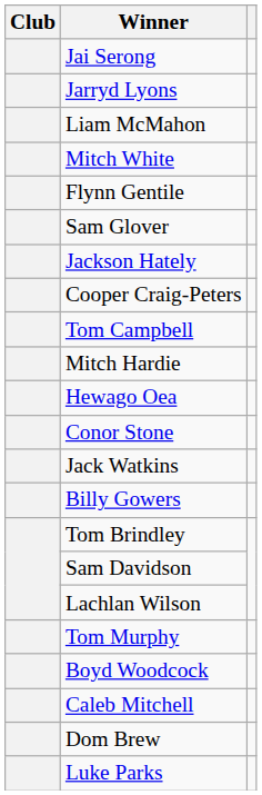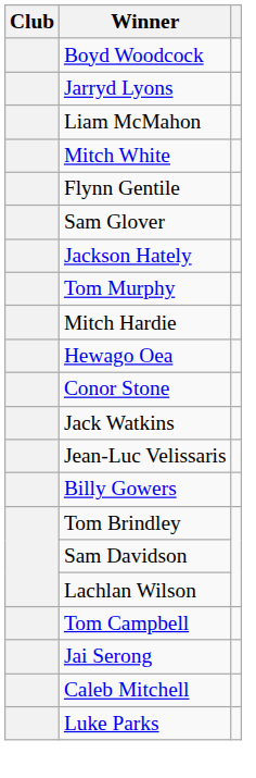 <table class="wikitable plainrowheaders">
 <tr>
 <th>Club</th>
 <th>Winner</th>
 <th></th>
 </tr>
 <tr>
 <th style="text-align:left"></th>
-<td><a href='#'>Jai Serong</a></td>
+<td><a href='#'>Boyd Woodcock</a></td>
 <td align="center"></td>
 </tr>
 <tr>
 <th style="text-align:left"></th>
 <td><a href='#'>Jarryd Lyons</a></td>
 <td align="center"></td>
 </tr>
 <tr>
 <th style="text-align:left"></th>
 <td>Liam McMahon</td>
 <td align="center"></td>
 </tr>
 <tr>
 <th style="text-align:left"></th>
 <td><a href='#'>Mitch White</a></td>
 <td align="center"></td>
 </tr>
 <tr>
 <th style="text-align:left"></th>
 <td>Flynn Gentile</td>
 <td align="center"></td>
 </tr>
 <tr>
 <th style="text-align:left"></th>
 <td>Sam Glover</td>
 <td align="center"></td>
 </tr>
 <tr>
 <th style="text-align:left"></th>
 <td><a href='#'>Jackson Hately</a></td>
 <td align="center"></td>
 </tr>
 <tr>
 <th style="text-align:left"></th>
-<td>Cooper Craig-Peters</td>
-<td align="center"></td>
-</tr>
-<tr>
-<th style="text-align:left"></th>
-<td><a href='#'>Tom Campbell</a></td>
+<td><a href='#'>Tom Murphy</a></td>
 <td align="center"></td>
 </tr>
 <tr>
 <th style="text-align:left"></th>
 <td>Mitch Hardie</td>
 <td align="center"></td>
 </tr>
 <tr>
 <th style="text-align:left"></th>
 <td><a href='#'>Hewago Oea</a></td>
 <td align="center"></td>
 </tr>
 <tr>
 <th style="text-align:left"></th>
 <td><a href='#'>Conor Stone</a></td>
 <td align="center"></td>
 </tr>
 <tr>
 <th style="text-align:left"></th>
 <td>Jack Watkins</td>
 <td align="center"></td>
 </tr>
 <tr>
 <th style="text-align:left"></th>
+<td>Jean-Luc Velissaris</td>
+<td align="center"></td>
+</tr>
+<tr>
+<th style="text-align:left"></th>
 <td><a href='#'>Billy Gowers</a></td>
 <td align="center"></td>
 </tr>
 <tr>
 <th style="text-align:left" rowspan=3></th>
 <td>Tom Brindley</td>
 <td rowspan=3 align="center"></td>
 </tr>
 <tr>
 <td>Sam Davidson</td>
 </tr>
 <tr>
 <td>Lachlan Wilson</td>
 </tr>
 <tr>
 <th style="text-align:left"></th>
-<td><a href='#'>Tom Murphy</a></td>
+<td><a href='#'>Tom Campbell</a></td>
 <td align="center"></td>
 </tr>
 <tr>
 <th style="text-align:left"></th>
-<td><a href='#'>Boyd Woodcock</a></td>
+<td><a href='#'>Jai Serong</a></td>
 <td align="center"></td>
 </tr>
 <tr>
 <th style="text-align:left"></th>
 <td><a href='#'>Caleb Mitchell</a></td>
 <td align="center"></td>
 </tr>
 <tr>
 <th style="text-align:left"></th>
-<td>Dom Brew</td>
-<td align="center"></td>
-</tr>
-<tr>
-<th style="text-align:left"></th>
 <td><a href='#'>Luke Parks</a></td>
 <td align="center"></td>
 </tr>
 </table>
